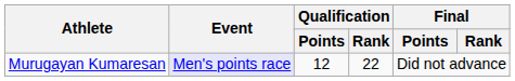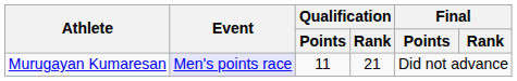 <table class=wikitable style="font-size:90%">
 <tr>
 <th rowspan=2>Athlete</th>
 <th rowspan=2>Event</th>
 <th colspan=2>Qualification</th>
 <th colspan=2>Final</th>
 </tr>
 <tr>
 <th>Points</th>
 <th>Rank</th>
 <th>Points</th>
 <th>Rank</th>
 </tr>
 <tr align=center>
 <td align=left><a href='#'>Murugayan Kumaresan</a></td>
 <td align=left style="background: lavender;"><a href='#'>Men's points race</a></td>
-<td>12</td>
-<td>22</td>
+<td>11</td>
+<td>21</td>
 <td colspan=2>Did not advance</td>
 </tr>
 </table>
